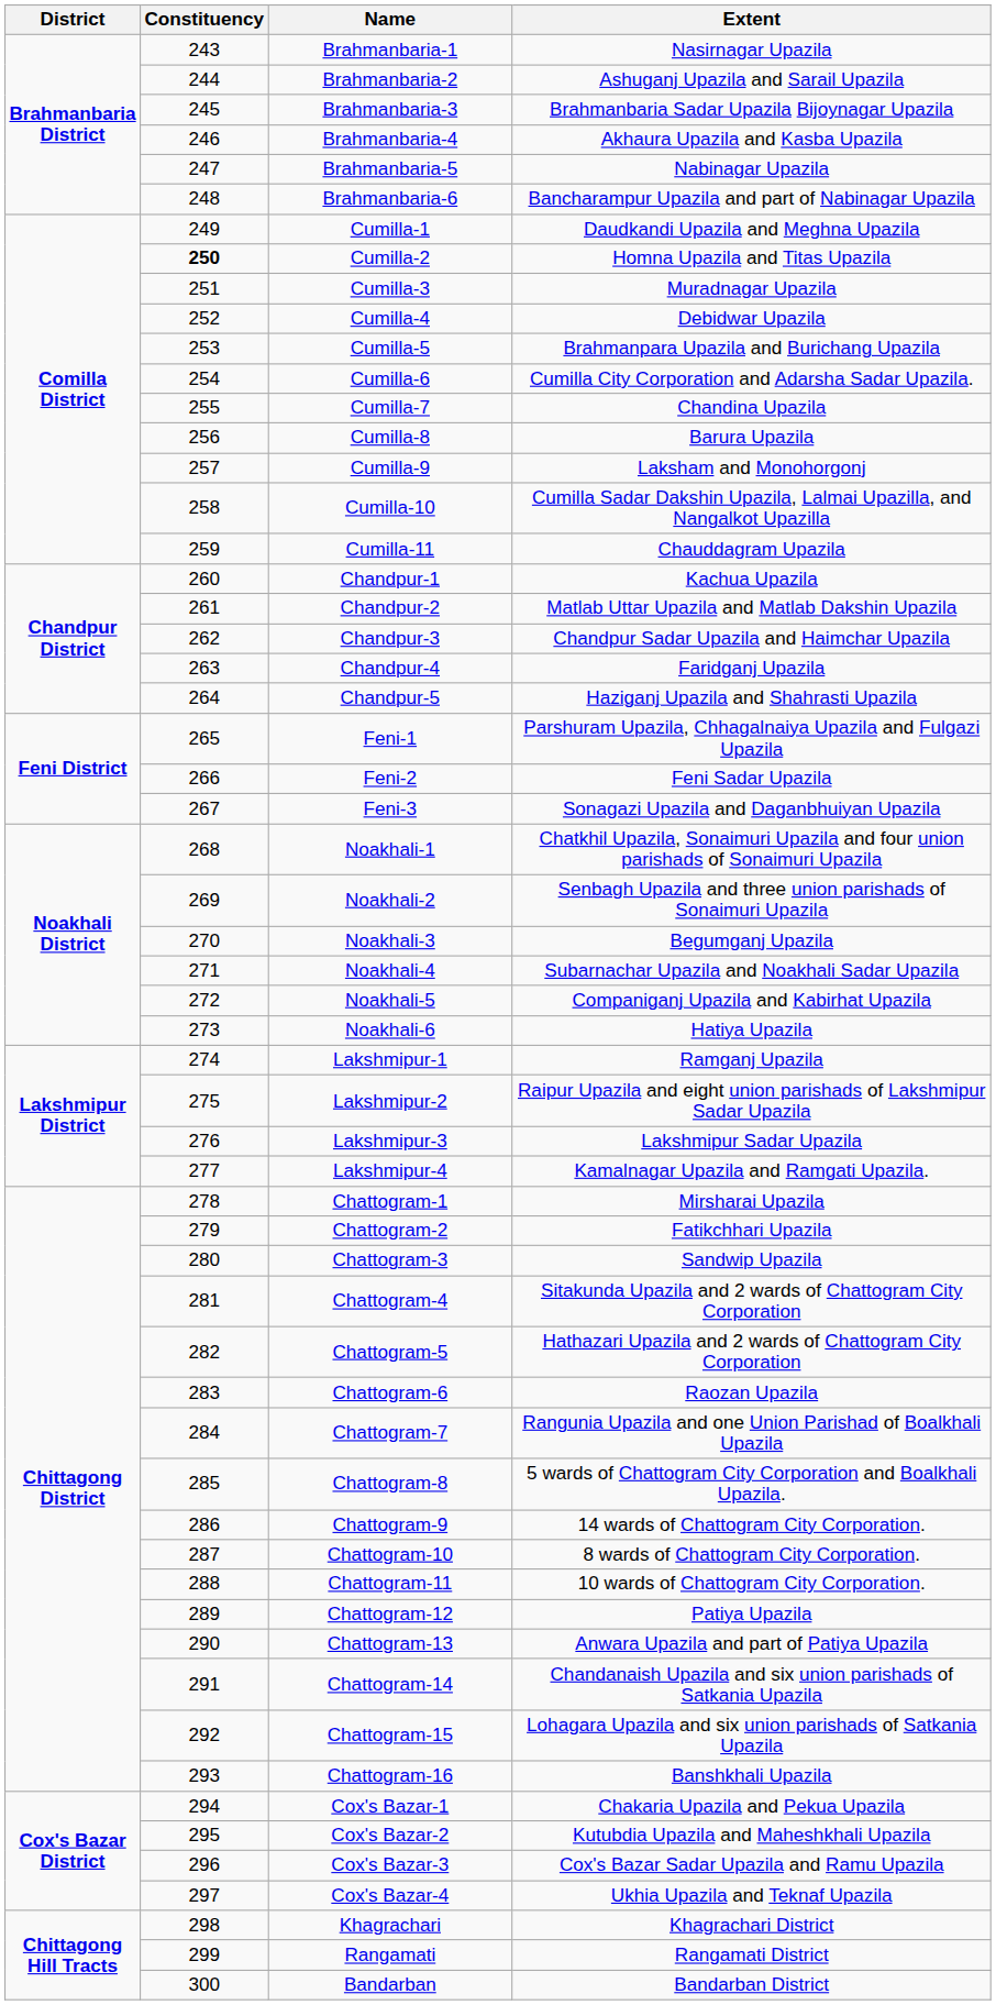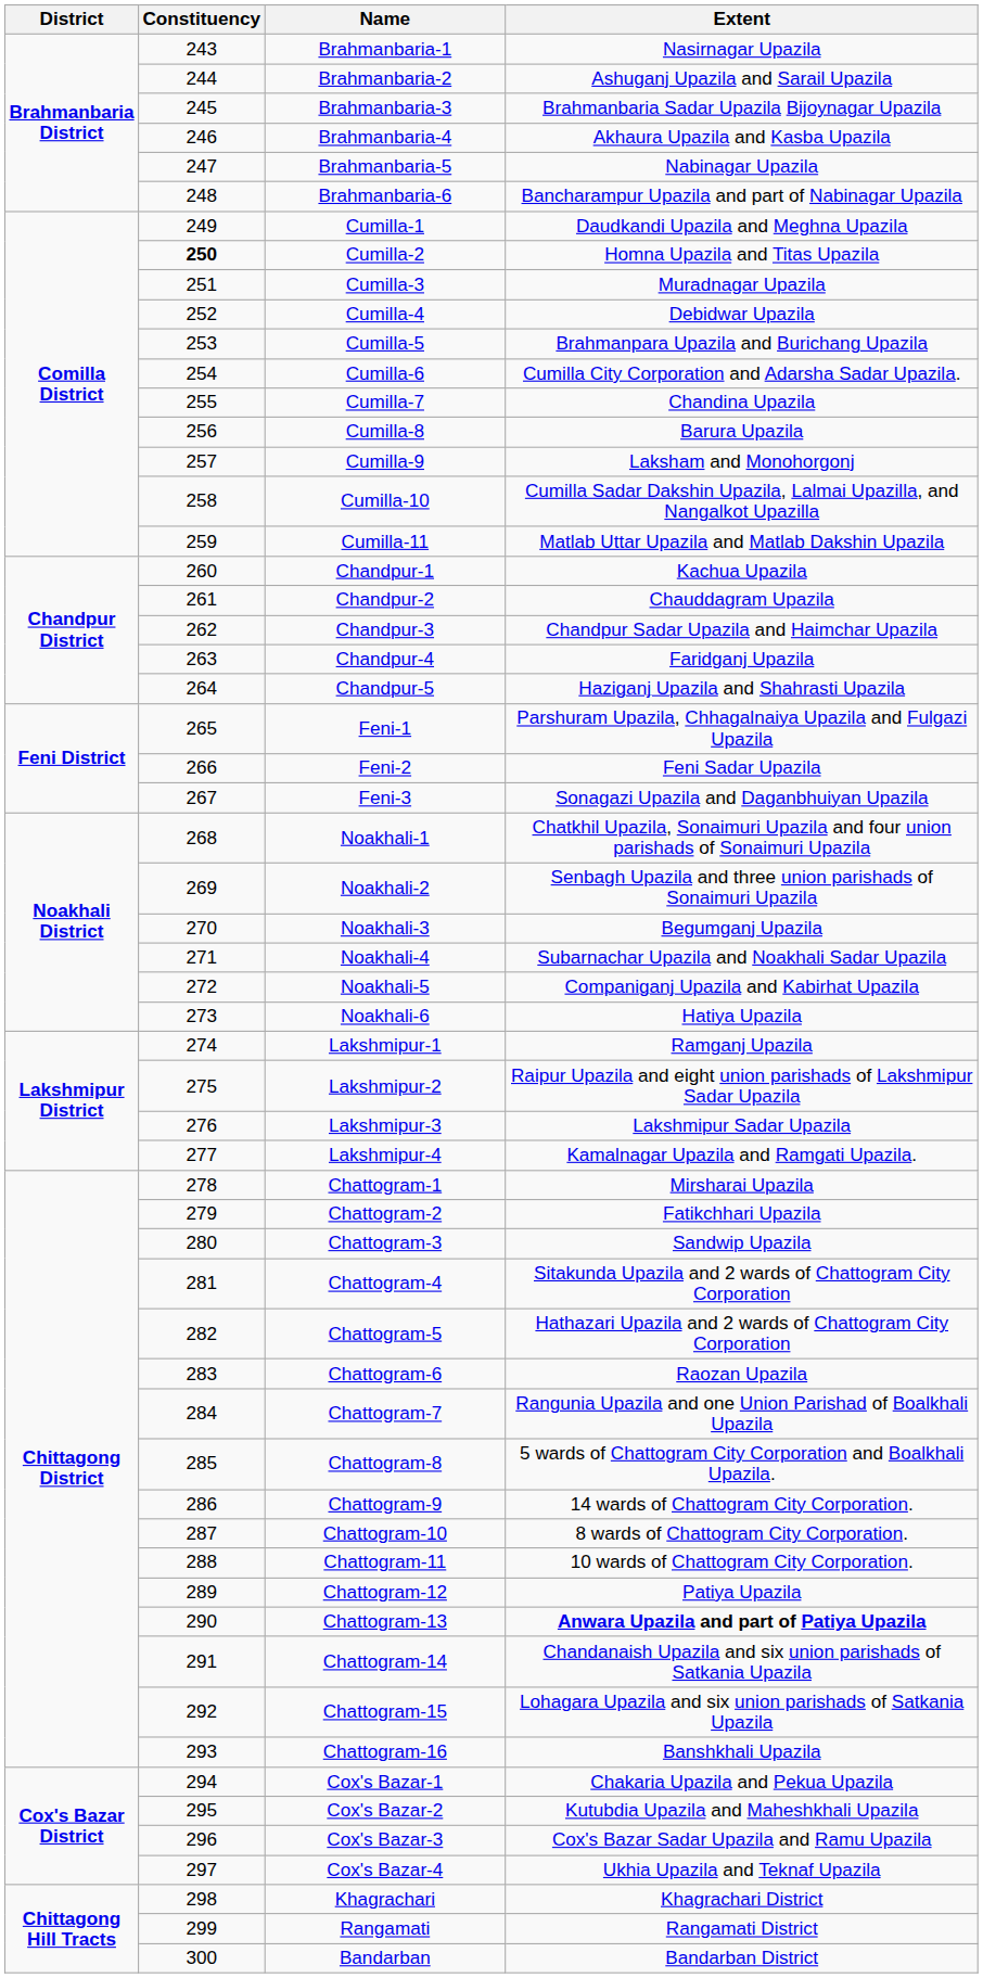 <table class=wikitable style=text-align:center>
 <tr>
 <th width=50>District</th>
 <th>Constituency</th>
 <th width=200>Name</th>
 <th width=400>Extent</th>
 </tr>
 <tr>
 <td rowspan=6align=center><strong><a href='#'>Brahmanbaria District</a></strong></td>
 <td>243</td>
 <td><a href='#'>Brahmanbaria-1</a></td>
 <td><a href='#'>Nasirnagar Upazila</a></td>
 </tr>
 <tr>
 <td>244</td>
 <td><a href='#'>Brahmanbaria-2</a></td>
 <td><a href='#'>Ashuganj Upazila</a> and <a href='#'>Sarail Upazila</a></td>
 </tr>
 <tr>
 <td>245</td>
 <td><a href='#'>Brahmanbaria-3</a></td>
 <td><a href='#'>Brahmanbaria Sadar Upazila</a> <a href='#'>Bijoynagar Upazila</a></td>
 </tr>
 <tr>
 <td>246</td>
 <td><a href='#'>Brahmanbaria-4</a></td>
 <td><a href='#'>Akhaura Upazila</a> and <a href='#'>Kasba Upazila</a></td>
 </tr>
 <tr>
 <td>247</td>
 <td><a href='#'>Brahmanbaria-5</a></td>
 <td><a href='#'>Nabinagar Upazila</a></td>
 </tr>
 <tr>
 <td>248</td>
 <td><a href='#'>Brahmanbaria-6</a></td>
 <td><a href='#'>Bancharampur Upazila</a> and part of <a href='#'>Nabinagar Upazila</a></td>
 </tr>
 <tr>
 <td rowspan=11align=center><strong><a href='#'>Comilla District</a></strong></td>
 <td>249</td>
 <td><a href='#'>Cumilla-1</a></td>
 <td><a href='#'>Daudkandi Upazila</a> and <a href='#'>Meghna Upazila</a></td>
 </tr>
 <tr>
 <td><strong>250</strong></td>
 <td><a href='#'>Cumilla-2</a></td>
 <td><a href='#'>Homna Upazila</a> and <a href='#'>Titas Upazila</a></td>
 </tr>
 <tr>
 <td>251</td>
 <td><a href='#'>Cumilla-3</a></td>
 <td><a href='#'>Muradnagar Upazila</a></td>
 </tr>
 <tr>
 <td>252</td>
 <td><a href='#'>Cumilla-4</a></td>
 <td><a href='#'>Debidwar Upazila</a></td>
 </tr>
 <tr>
 <td>253</td>
 <td><a href='#'>Cumilla-5</a></td>
 <td><a href='#'>Brahmanpara Upazila</a> and <a href='#'>Burichang Upazila</a></td>
 </tr>
 <tr>
 <td>254</td>
 <td><a href='#'>Cumilla-6</a></td>
 <td><a href='#'>Cumilla City Corporation</a> and <a href='#'>Adarsha Sadar Upazila</a>.</td>
 </tr>
 <tr>
 <td>255</td>
 <td><a href='#'>Cumilla-7</a></td>
 <td><a href='#'>Chandina Upazila</a></td>
 </tr>
 <tr>
 <td>256</td>
 <td><a href='#'>Cumilla-8</a></td>
 <td><a href='#'>Barura Upazila</a></td>
 </tr>
 <tr>
 <td>257</td>
 <td><a href='#'>Cumilla-9</a></td>
 <td><a href='#'>Laksham</a> and <a href='#'>Monohorgonj</a></td>
 </tr>
 <tr>
 <td>258</td>
 <td><a href='#'>Cumilla-10</a></td>
 <td><a href='#'>Cumilla Sadar Dakshin Upazila</a>, <a href='#'>Lalmai Upazilla</a>, and <a href='#'>Nangalkot Upazilla</a></td>
 </tr>
 <tr>
 <td>259</td>
 <td><a href='#'>Cumilla-11</a></td>
-<td><a href='#'>Chauddagram Upazila</a></td>
+<td><a href='#'>Matlab Uttar Upazila</a> and <a href='#'>Matlab Dakshin Upazila</a></td>
 </tr>
 <tr>
 <td rowspan=5align=center><strong><a href='#'>Chandpur District</a></strong></td>
 <td>260</td>
 <td><a href='#'>Chandpur-1</a></td>
 <td><a href='#'>Kachua Upazila</a></td>
 </tr>
 <tr>
 <td>261</td>
 <td><a href='#'>Chandpur-2</a></td>
-<td><a href='#'>Matlab Uttar Upazila</a> and <a href='#'>Matlab Dakshin Upazila</a></td>
+<td><a href='#'>Chauddagram Upazila</a></td>
 </tr>
 <tr>
 <td>262</td>
 <td><a href='#'>Chandpur-3</a></td>
 <td><a href='#'>Chandpur Sadar Upazila</a> and <a href='#'>Haimchar Upazila</a></td>
 </tr>
 <tr>
 <td>263</td>
 <td><a href='#'>Chandpur-4</a></td>
 <td><a href='#'>Faridganj Upazila</a></td>
 </tr>
 <tr>
 <td>264</td>
 <td><a href='#'>Chandpur-5</a></td>
 <td><a href='#'>Haziganj Upazila</a> and <a href='#'>Shahrasti Upazila</a></td>
 </tr>
 <tr>
 <td rowspan=3align=center><strong><a href='#'>Feni District</a></strong></td>
 <td>265</td>
 <td><a href='#'>Feni-1</a></td>
 <td><a href='#'>Parshuram Upazila</a>, <a href='#'>Chhagalnaiya Upazila</a> and <a href='#'>Fulgazi Upazila</a></td>
 </tr>
 <tr>
 <td>266</td>
 <td><a href='#'>Feni-2</a></td>
 <td><a href='#'>Feni Sadar Upazila</a></td>
 </tr>
 <tr>
 <td>267</td>
 <td><a href='#'>Feni-3</a></td>
 <td><a href='#'>Sonagazi Upazila</a> and <a href='#'>Daganbhuiyan Upazila</a></td>
 </tr>
 <tr>
 <td rowspan=6align=center><strong><a href='#'>Noakhali District</a></strong></td>
 <td>268</td>
 <td><a href='#'>Noakhali-1</a></td>
 <td><a href='#'>Chatkhil Upazila</a>,  <a href='#'>Sonaimuri Upazila</a> and four <a href='#'>union parishads</a> of <a href='#'>Sonaimuri Upazila</a></td>
 </tr>
 <tr>
 <td>269</td>
 <td><a href='#'>Noakhali-2</a></td>
 <td><a href='#'>Senbagh Upazila</a> and three <a href='#'>union parishads</a> of <a href='#'>Sonaimuri Upazila</a></td>
 </tr>
 <tr>
 <td>270</td>
 <td><a href='#'>Noakhali-3</a></td>
 <td><a href='#'>Begumganj Upazila</a></td>
 </tr>
 <tr>
 <td>271</td>
 <td><a href='#'>Noakhali-4</a></td>
 <td><a href='#'>Subarnachar Upazila</a> and <a href='#'>Noakhali Sadar Upazila</a></td>
 </tr>
 <tr>
 <td>272</td>
 <td><a href='#'>Noakhali-5</a></td>
 <td><a href='#'>Companiganj Upazila</a> and <a href='#'>Kabirhat Upazila</a></td>
 </tr>
 <tr>
 <td>273</td>
 <td><a href='#'>Noakhali-6</a></td>
 <td><a href='#'>Hatiya Upazila</a></td>
 </tr>
 <tr>
 <td rowspan=4align=center><strong><a href='#'>Lakshmipur District</a></strong></td>
 <td>274</td>
 <td><a href='#'>Lakshmipur-1</a></td>
 <td><a href='#'>Ramganj Upazila</a></td>
 </tr>
 <tr>
 <td>275</td>
 <td><a href='#'>Lakshmipur-2</a></td>
 <td><a href='#'>Raipur Upazila</a> and eight <a href='#'>union parishads</a> of <a href='#'>Lakshmipur Sadar Upazila</a></td>
 </tr>
 <tr>
 <td>276</td>
 <td><a href='#'>Lakshmipur-3</a></td>
 <td><a href='#'>Lakshmipur Sadar Upazila</a></td>
 </tr>
 <tr>
 <td>277</td>
 <td><a href='#'>Lakshmipur-4</a></td>
 <td><a href='#'>Kamalnagar Upazila</a> and <a href='#'>Ramgati Upazila</a>.</td>
 </tr>
 <tr>
 <td rowspan=16align=center><strong><a href='#'>Chittagong District</a></strong></td>
 <td>278</td>
 <td><a href='#'>Chattogram-1</a></td>
 <td><a href='#'>Mirsharai Upazila</a></td>
 </tr>
 <tr>
 <td>279</td>
 <td><a href='#'>Chattogram-2</a></td>
 <td><a href='#'>Fatikchhari Upazila</a></td>
 </tr>
 <tr>
 <td>280</td>
 <td><a href='#'>Chattogram-3</a></td>
 <td><a href='#'>Sandwip Upazila</a></td>
 </tr>
 <tr>
 <td>281</td>
 <td><a href='#'>Chattogram-4</a></td>
 <td><a href='#'>Sitakunda Upazila</a> and 2 wards of <a href='#'>Chattogram City Corporation</a></td>
 </tr>
 <tr>
 <td>282</td>
 <td><a href='#'>Chattogram-5</a></td>
 <td><a href='#'>Hathazari Upazila</a> and 2 wards of <a href='#'>Chattogram City Corporation</a></td>
 </tr>
 <tr>
 <td>283</td>
 <td><a href='#'>Chattogram-6</a></td>
 <td><a href='#'>Raozan Upazila</a></td>
 </tr>
 <tr>
 <td>284</td>
 <td><a href='#'>Chattogram-7</a></td>
 <td><a href='#'>Rangunia Upazila</a> and one <a href='#'>Union Parishad</a> of <a href='#'>Boalkhali Upazila</a></td>
 </tr>
 <tr>
 <td>285</td>
 <td><a href='#'>Chattogram-8</a></td>
 <td>5 wards of <a href='#'>Chattogram City Corporation</a> and <a href='#'>Boalkhali Upazila</a>.</td>
 </tr>
 <tr>
 <td>286</td>
 <td><a href='#'>Chattogram-9</a></td>
 <td>14 wards of <a href='#'>Chattogram City Corporation</a>.</td>
 </tr>
 <tr>
 <td>287</td>
 <td><a href='#'>Chattogram-10</a></td>
 <td>8 wards of <a href='#'>Chattogram City Corporation</a>.</td>
 </tr>
 <tr>
 <td>288</td>
 <td><a href='#'>Chattogram-11</a></td>
 <td>10 wards of <a href='#'>Chattogram City Corporation</a>.</td>
 </tr>
 <tr>
 <td>289</td>
 <td><a href='#'>Chattogram-12</a></td>
 <td><a href='#'>Patiya Upazila</a></td>
 </tr>
 <tr>
 <td>290</td>
 <td><a href='#'>Chattogram-13</a></td>
-<td><a href='#'>Anwara Upazila</a> and part of <a href='#'>Patiya Upazila</a></td>
+<td><strong><a href='#'>Anwara Upazila</a> and part of <a href='#'>Patiya Upazila</a></strong></td>
 </tr>
 <tr>
 <td>291</td>
 <td><a href='#'>Chattogram-14</a></td>
 <td><a href='#'>Chandanaish Upazila</a> and six <a href='#'>union parishads</a> of <a href='#'>Satkania Upazila</a></td>
 </tr>
 <tr>
 <td>292</td>
 <td><a href='#'>Chattogram-15</a></td>
 <td><a href='#'>Lohagara Upazila</a> and six <a href='#'>union parishads</a> of <a href='#'>Satkania Upazila</a></td>
 </tr>
 <tr>
 <td>293</td>
 <td><a href='#'>Chattogram-16</a></td>
 <td><a href='#'>Banshkhali Upazila</a></td>
 </tr>
 <tr>
 <td rowspan=4align=center><strong><a href='#'>Cox's Bazar District</a></strong></td>
 <td>294</td>
 <td><a href='#'>Cox's Bazar-1</a></td>
 <td><a href='#'>Chakaria Upazila</a> and <a href='#'>Pekua Upazila</a></td>
 </tr>
 <tr>
 <td>295</td>
 <td><a href='#'>Cox's Bazar-2</a></td>
 <td><a href='#'>Kutubdia Upazila</a> and <a href='#'>Maheshkhali Upazila</a></td>
 </tr>
 <tr>
 <td>296</td>
 <td><a href='#'>Cox's Bazar-3</a></td>
 <td><a href='#'>Cox's Bazar Sadar Upazila</a> and <a href='#'>Ramu Upazila</a></td>
 </tr>
 <tr>
 <td>297</td>
 <td><a href='#'>Cox's Bazar-4</a></td>
 <td><a href='#'>Ukhia Upazila</a> and <a href='#'>Teknaf Upazila</a></td>
 </tr>
 <tr>
 <td rowspan=3align=center><strong><a href='#'>Chittagong Hill Tracts</a></strong></td>
 <td>298</td>
 <td><a href='#'>Khagrachari</a></td>
 <td><a href='#'>Khagrachari District</a></td>
 </tr>
 <tr>
 <td>299</td>
 <td><a href='#'>Rangamati</a></td>
 <td><a href='#'>Rangamati District</a></td>
 </tr>
 <tr>
 <td>300</td>
 <td><a href='#'>Bandarban</a></td>
 <td><a href='#'>Bandarban District</a></td>
 </tr>
 </table>
